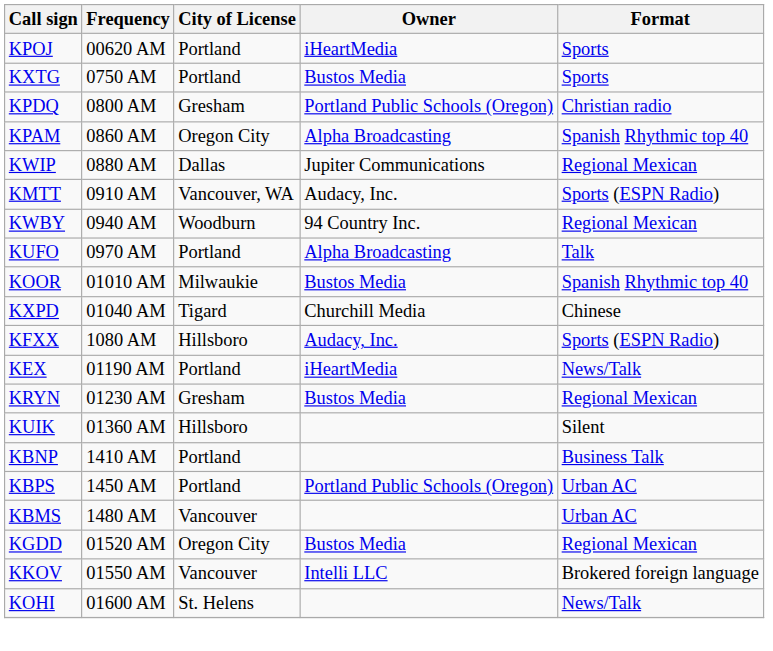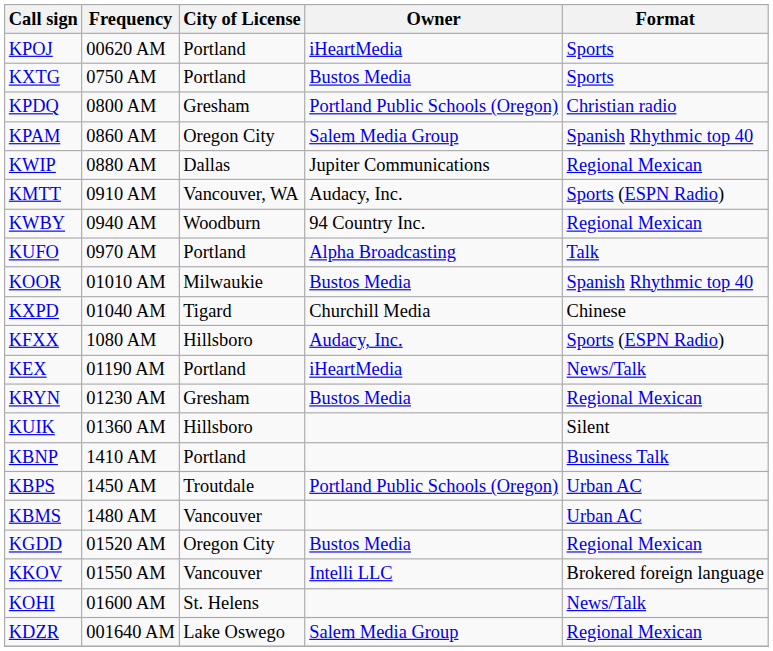 <table class="wikitable sortable">
 <tr>
 <th>Call sign</th>
 <th>Frequency</th>
 <th>City of License </th>
 <th>Owner</th>
 <th>Format </th>
 </tr>
 <tr>
 <td><a href='#'>KPOJ</a></td>
 <td><span>00</span>620 AM</td>
 <td>Portland</td>
 <td><a href='#'>iHeartMedia</a></td>
 <td><a href='#'>Sports</a></td>
 </tr>
 <tr>
 <td><a href='#'>KXTG</a></td>
 <td><span>0</span>750 AM</td>
 <td>Portland</td>
 <td><a href='#'>Bustos Media</a></td>
 <td><a href='#'>Sports</a></td>
 </tr>
 <tr>
 <td><a href='#'>KPDQ</a></td>
 <td><span>0</span>800 AM</td>
 <td>Gresham</td>
 <td><a href='#'>Portland Public Schools (Oregon)</a></td>
 <td><a href='#'>Christian radio</a></td>
 </tr>
 <tr>
 <td><a href='#'>KPAM</a></td>
 <td><span>0</span>860 AM</td>
 <td>Oregon City</td>
-<td><a href='#'>Alpha Broadcasting</a></td>
+<td><a href='#'>Salem Media Group</a></td>
 <td><a href='#'>Spanish</a> <a href='#'>Rhythmic top 40</a></td>
 </tr>
 <tr>
 <td><a href='#'>KWIP</a></td>
 <td><span>0</span>880 AM</td>
 <td>Dallas</td>
 <td>Jupiter Communications</td>
 <td><a href='#'>Regional Mexican</a></td>
 </tr>
 <tr>
 <td><a href='#'>KMTT</a></td>
 <td><span>0</span>910 AM</td>
 <td>Vancouver, WA</td>
 <td>Audacy, Inc.</td>
 <td><a href='#'>Sports</a> (<a href='#'>ESPN Radio</a>)</td>
 </tr>
 <tr>
 <td><a href='#'>KWBY</a></td>
 <td><span>0</span>940 AM</td>
 <td>Woodburn</td>
 <td>94 Country Inc.</td>
 <td><a href='#'>Regional Mexican</a></td>
 </tr>
 <tr>
 <td><a href='#'>KUFO</a></td>
 <td><span>0</span>970 AM</td>
 <td>Portland</td>
 <td><a href='#'>Alpha Broadcasting</a></td>
 <td><a href='#'>Talk</a></td>
 </tr>
 <tr>
 <td><a href='#'>KOOR</a></td>
 <td><span>0</span>1010 AM</td>
 <td>Milwaukie</td>
 <td><a href='#'>Bustos Media</a></td>
 <td><a href='#'>Spanish</a> <a href='#'>Rhythmic top 40</a></td>
 </tr>
 <tr>
 <td><a href='#'>KXPD</a></td>
 <td><span>0</span>1040 AM</td>
 <td>Tigard</td>
 <td>Churchill Media</td>
 <td>Chinese</td>
 </tr>
 <tr>
 <td><a href='#'>KFXX</a></td>
 <td>1080 AM</td>
 <td>Hillsboro</td>
 <td><a href='#'>Audacy, Inc.</a></td>
 <td><a href='#'>Sports</a> (<a href='#'>ESPN Radio</a>)</td>
 </tr>
 <tr>
 <td><a href='#'>KEX</a></td>
 <td><span>0</span>1190 AM</td>
 <td>Portland</td>
 <td><a href='#'>iHeartMedia</a></td>
 <td><a href='#'>News/Talk</a></td>
 </tr>
 <tr>
 <td><a href='#'>KRYN</a></td>
 <td><span>0</span>1230 AM</td>
 <td>Gresham</td>
 <td><a href='#'>Bustos Media</a></td>
 <td><a href='#'>Regional Mexican</a></td>
 </tr>
 <tr>
 <td><a href='#'>KUIK</a></td>
 <td><span>0</span>1360 AM</td>
 <td>Hillsboro</td>
 <td></td>
 <td>Silent</td>
 </tr>
 <tr>
 <td><a href='#'>KBNP</a></td>
 <td>1410 AM</td>
 <td>Portland</td>
 <td></td>
 <td><a href='#'>Business Talk</a></td>
 </tr>
 <tr>
 <td><a href='#'>KBPS</a></td>
 <td>1450 AM</td>
-<td>Portland</td>
+<td>Troutdale</td>
 <td><a href='#'>Portland Public Schools (Oregon)</a></td>
 <td><a href='#'>Urban AC</a></td>
 </tr>
 <tr>
 <td><a href='#'>KBMS</a></td>
 <td>1480 AM</td>
 <td>Vancouver</td>
 <td></td>
 <td><a href='#'>Urban AC</a></td>
 </tr>
 <tr>
 <td><a href='#'>KGDD</a></td>
 <td><span>0</span>1520 AM</td>
 <td>Oregon City</td>
 <td><a href='#'>Bustos Media</a></td>
 <td><a href='#'>Regional Mexican</a></td>
 </tr>
 <tr>
 <td><a href='#'>KKOV</a></td>
 <td><span>0</span>1550 AM</td>
 <td>Vancouver</td>
 <td><a href='#'>Intelli LLC</a></td>
 <td>Brokered foreign language</td>
 </tr>
 <tr>
 <td><a href='#'>KOHI</a></td>
 <td><span>0</span>1600 AM</td>
 <td>St. Helens</td>
 <td></td>
 <td><a href='#'>News/Talk</a></td>
 </tr>
 <tr>
+<td><a href='#'>KDZR</a></td>
+<td><span>00</span>1640 AM</td>
+<td>Lake Oswego</td>
+<td><a href='#'>Salem Media Group</a></td>
+<td><a href='#'>Regional Mexican</a></td>
+</tr>
+<tr>
 </tr>
 </table>
